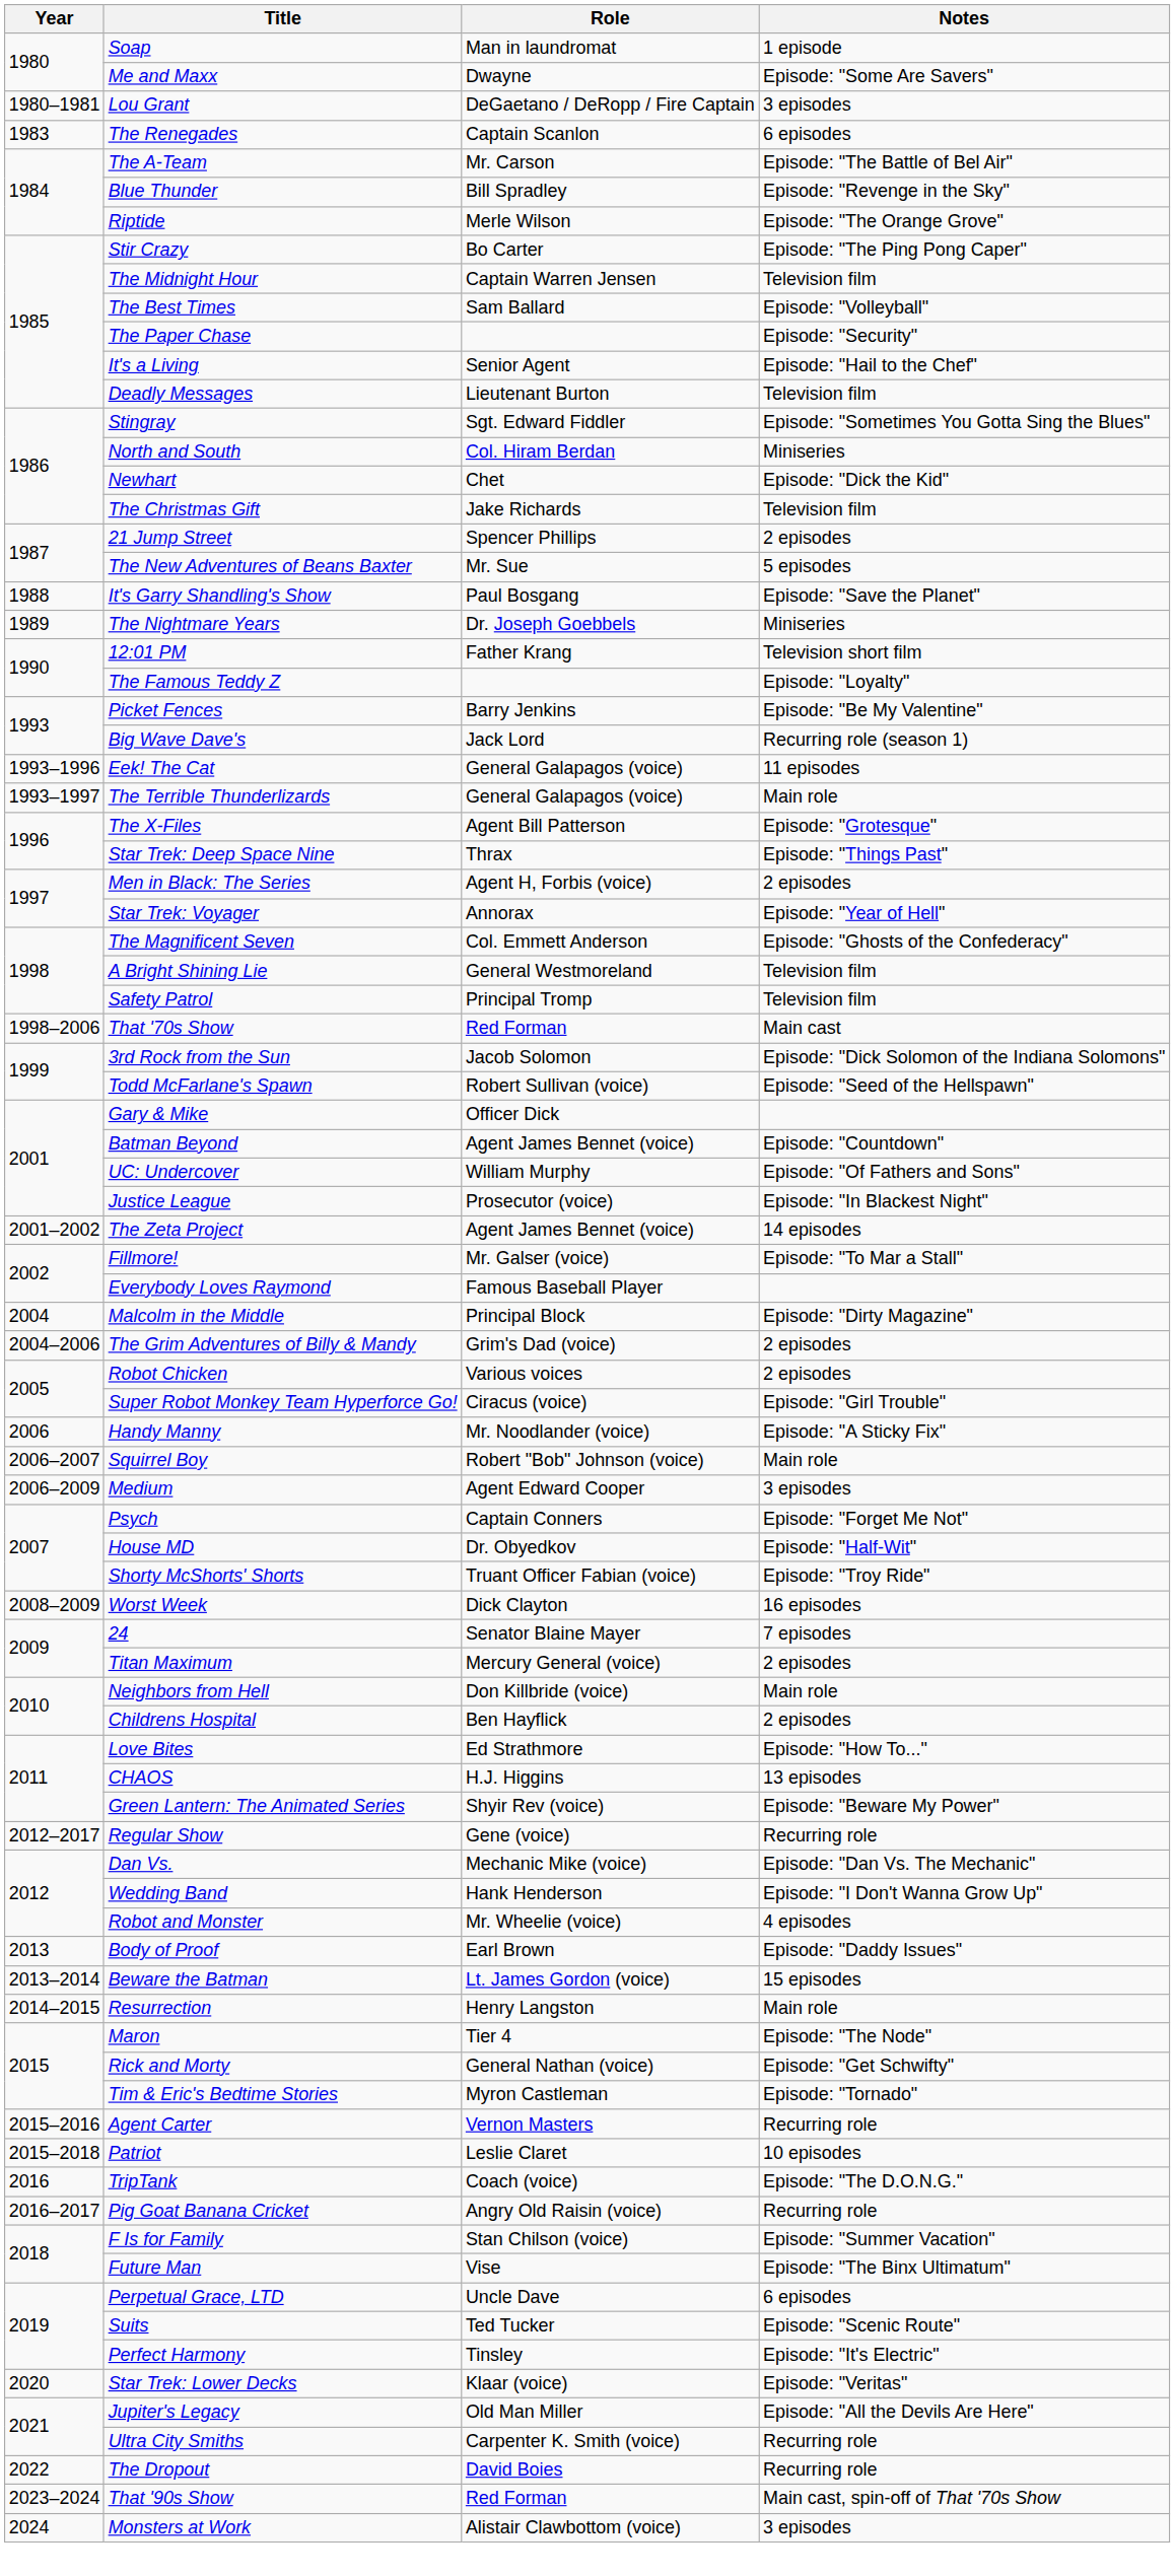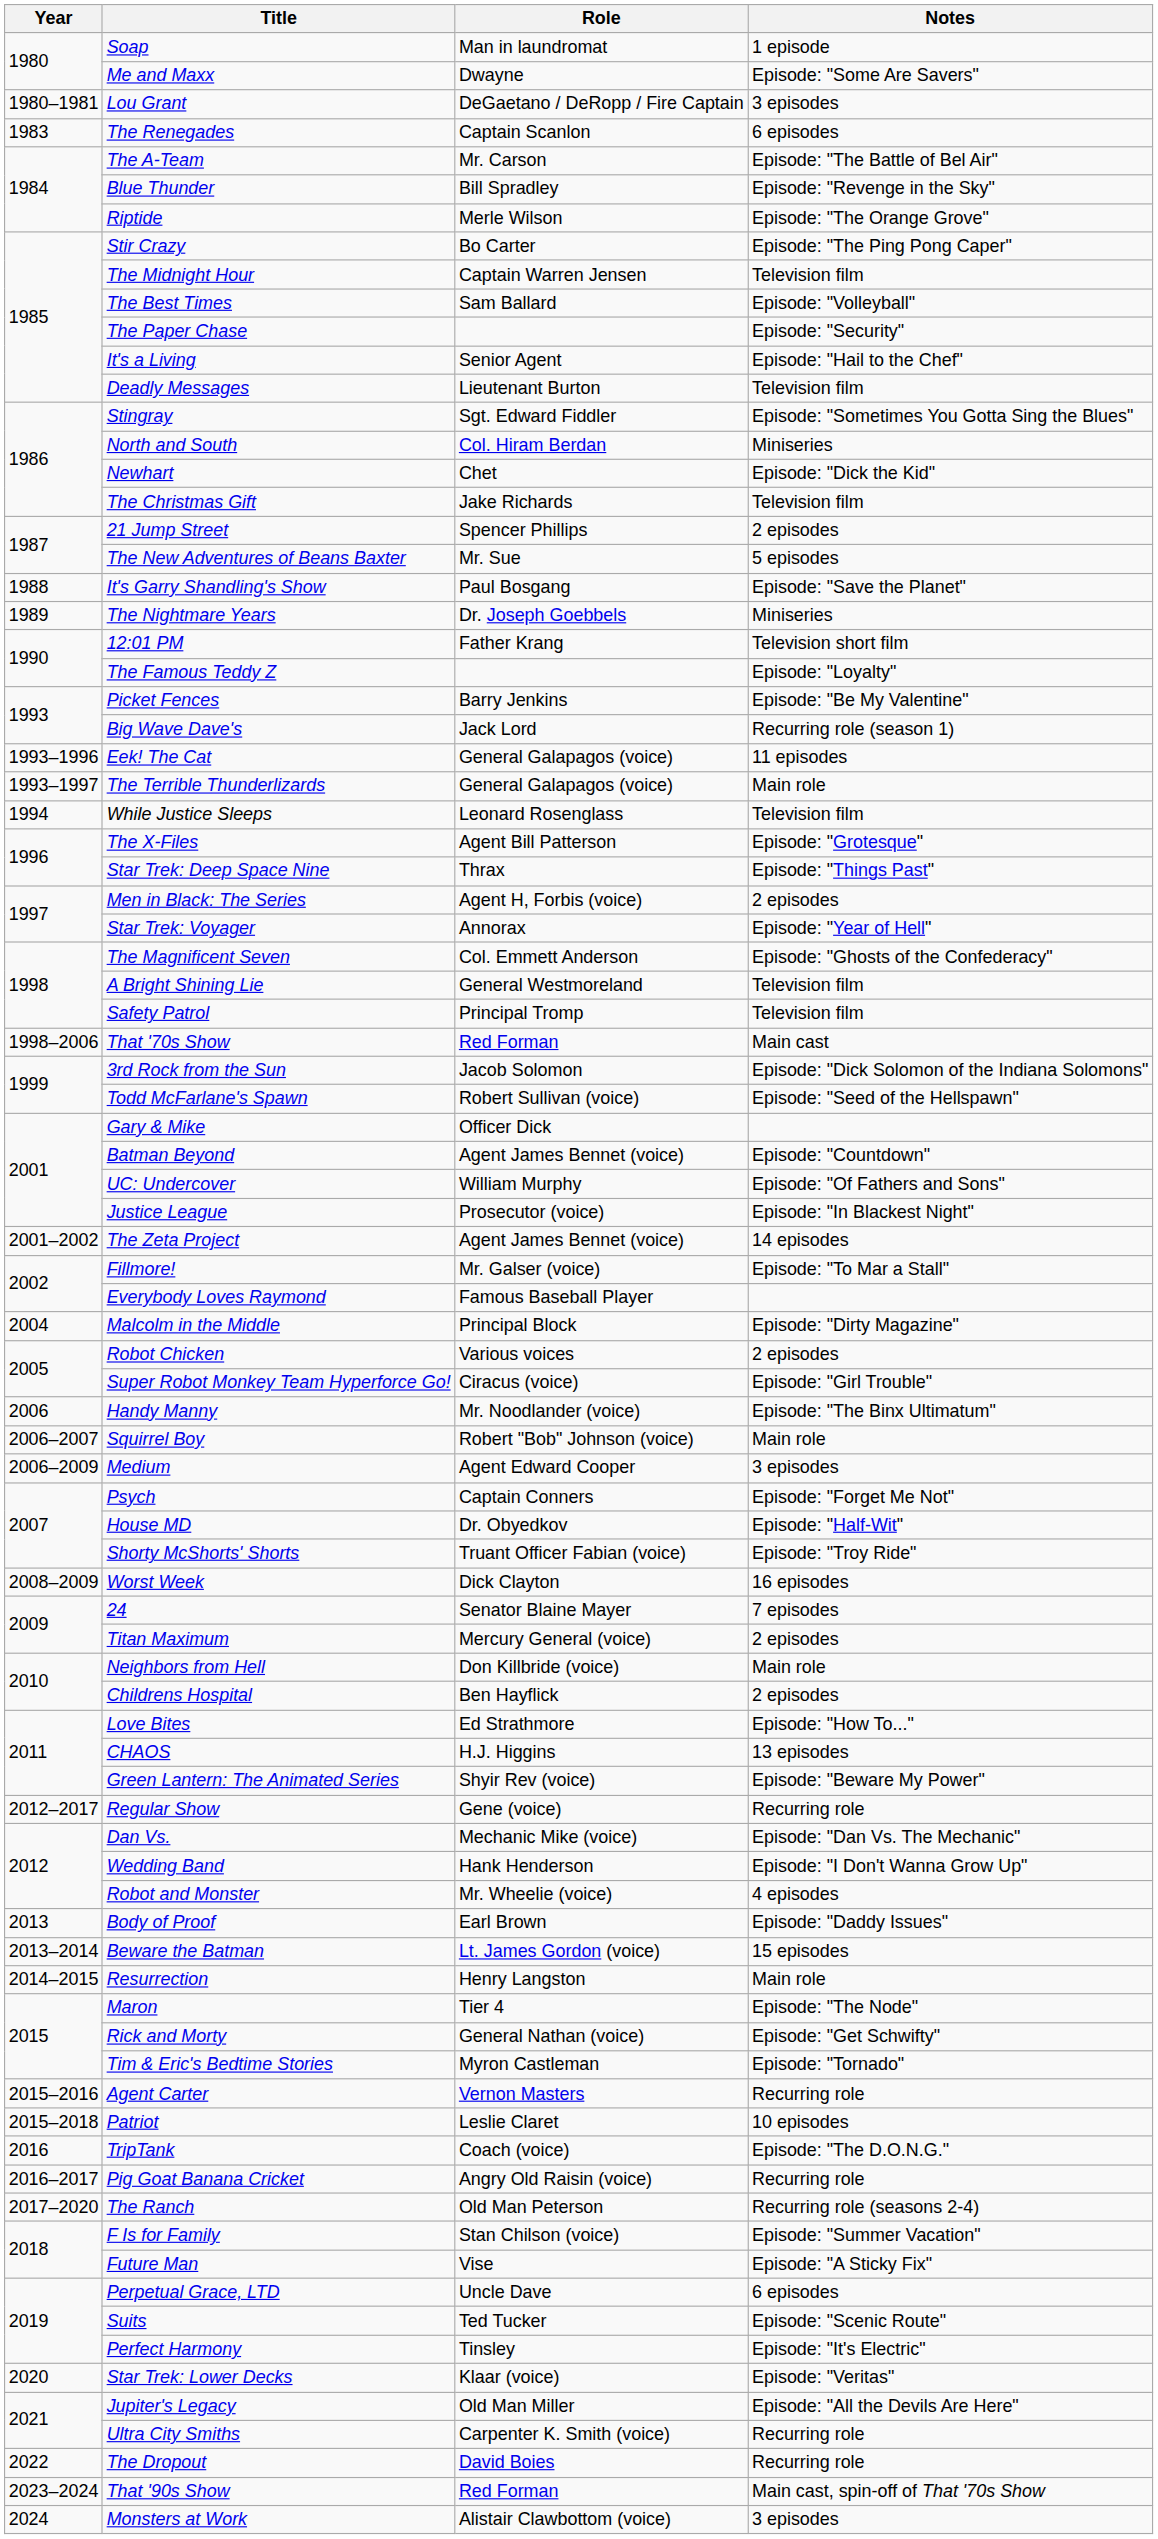 <table class="wikitable sortable">
 <tr>
 <th>Year</th>
 <th>Title</th>
 <th>Role</th>
 <th class="unsortable">Notes</th>
 </tr>
 <tr>
 <td rowspan=2>1980</td>
 <td><em><a href='#'>Soap</a></em></td>
 <td>Man in laundromat</td>
 <td>1 episode</td>
 </tr>
 <tr>
 <td><em><a href='#'>Me and Maxx</a></em></td>
 <td>Dwayne</td>
 <td>Episode: "Some Are Savers"</td>
 </tr>
 <tr>
 <td>1980–1981</td>
 <td><em><a href='#'>Lou Grant</a></em></td>
 <td>DeGaetano / DeRopp / Fire Captain</td>
 <td>3 episodes</td>
 </tr>
 <tr>
 <td>1983</td>
 <td><em><a href='#'>The Renegades</a></em></td>
 <td>Captain Scanlon</td>
 <td>6 episodes</td>
 </tr>
 <tr>
 <td rowspan=3>1984</td>
 <td><em><a href='#'>The A-Team</a></em></td>
 <td>Mr. Carson</td>
 <td>Episode: "The Battle of Bel Air"</td>
 </tr>
 <tr>
 <td><em><a href='#'>Blue Thunder</a></em></td>
 <td>Bill Spradley</td>
 <td>Episode: "Revenge in the Sky"</td>
 </tr>
 <tr>
 <td><em><a href='#'>Riptide</a></em></td>
 <td>Merle Wilson</td>
 <td>Episode: "The Orange Grove"</td>
 </tr>
 <tr>
 <td rowspan=6>1985</td>
 <td><em><a href='#'>Stir Crazy</a></em></td>
 <td>Bo Carter</td>
 <td>Episode: "The Ping Pong Caper"</td>
 </tr>
 <tr>
 <td><em><a href='#'>The Midnight Hour</a></em></td>
 <td>Captain Warren Jensen</td>
 <td>Television film</td>
 </tr>
 <tr>
 <td><em><a href='#'>The Best Times</a></em></td>
 <td>Sam Ballard</td>
 <td>Episode: "Volleyball"</td>
 </tr>
 <tr>
 <td><em><a href='#'>The Paper Chase</a></em></td>
 <td></td>
 <td>Episode: "Security"</td>
 </tr>
 <tr>
 <td><em><a href='#'>It's a Living</a></em></td>
 <td>Senior Agent</td>
 <td>Episode: "Hail to the Chef"</td>
 </tr>
 <tr>
 <td><em><a href='#'>Deadly Messages</a></em></td>
 <td>Lieutenant Burton</td>
 <td>Television film</td>
 </tr>
 <tr>
 <td rowspan=4>1986</td>
 <td><em><a href='#'>Stingray</a></em></td>
 <td>Sgt. Edward Fiddler</td>
 <td>Episode: "Sometimes You Gotta Sing the Blues"</td>
 </tr>
 <tr>
 <td><em><a href='#'>North and South</a></em></td>
 <td><a href='#'>Col. Hiram Berdan</a></td>
 <td>Miniseries</td>
 </tr>
 <tr>
 <td><em><a href='#'>Newhart</a></em></td>
 <td>Chet</td>
 <td>Episode: "Dick the Kid"</td>
 </tr>
 <tr>
 <td><em><a href='#'>The Christmas Gift</a></em></td>
 <td>Jake Richards</td>
 <td>Television film</td>
 </tr>
 <tr>
 <td rowspan=2>1987</td>
 <td><em><a href='#'>21 Jump Street</a></em></td>
 <td>Spencer Phillips</td>
 <td>2 episodes</td>
 </tr>
 <tr>
 <td><em><a href='#'>The New Adventures of Beans Baxter</a></em></td>
 <td>Mr. Sue</td>
 <td>5 episodes</td>
 </tr>
 <tr>
 <td>1988</td>
 <td><em><a href='#'>It's Garry Shandling's Show</a></em></td>
 <td>Paul Bosgang</td>
 <td>Episode: "Save the Planet"</td>
 </tr>
 <tr>
 <td>1989</td>
 <td><em><a href='#'>The Nightmare Years</a></em></td>
 <td>Dr. <a href='#'>Joseph Goebbels</a></td>
 <td>Miniseries</td>
 </tr>
 <tr>
 <td rowspan=2>1990</td>
 <td><em><a href='#'>12:01 PM</a></em></td>
 <td>Father Krang</td>
 <td>Television short film</td>
 </tr>
 <tr>
 <td><em><a href='#'>The Famous Teddy Z</a></em></td>
 <td></td>
 <td>Episode: "Loyalty"</td>
 </tr>
 <tr>
 <td rowspan=2>1993</td>
 <td><em><a href='#'>Picket Fences</a></em></td>
 <td>Barry Jenkins</td>
 <td>Episode: "Be My Valentine"</td>
 </tr>
 <tr>
 <td><em><a href='#'>Big Wave Dave's</a></em></td>
 <td>Jack Lord</td>
 <td>Recurring role (season 1)</td>
 </tr>
 <tr>
 <td>1993–1996</td>
 <td><em><a href='#'>Eek! The Cat</a></em></td>
 <td>General Galapagos (voice)</td>
 <td>11 episodes</td>
 </tr>
 <tr>
 <td>1993–1997</td>
 <td><em><a href='#'>The Terrible Thunderlizards</a></em></td>
 <td>General Galapagos (voice)</td>
 <td>Main role</td>
 </tr>
 <tr>
+<td>1994</td>
+<td><em>While Justice Sleeps</em></td>
+<td>Leonard Rosenglass</td>
+<td>Television film</td>
+</tr>
+<tr>
 <td rowspan=2>1996</td>
 <td><em><a href='#'>The X-Files</a></em></td>
 <td>Agent Bill Patterson</td>
 <td>Episode: "<a href='#'>Grotesque</a>"</td>
 </tr>
 <tr>
 <td><em><a href='#'>Star Trek: Deep Space Nine</a></em></td>
 <td>Thrax</td>
 <td>Episode: "<a href='#'>Things Past</a>"</td>
 </tr>
 <tr>
 <td rowspan=2>1997</td>
 <td><em><a href='#'>Men in Black: The Series</a></em></td>
 <td>Agent H, Forbis (voice)</td>
 <td>2 episodes</td>
 </tr>
 <tr>
 <td><em><a href='#'>Star Trek: Voyager</a></em></td>
 <td>Annorax</td>
 <td>Episode: "<a href='#'>Year of Hell</a>"</td>
 </tr>
 <tr>
 <td rowspan=3>1998</td>
 <td><em><a href='#'>The Magnificent Seven</a></em></td>
 <td>Col. Emmett Anderson</td>
 <td>Episode: "Ghosts of the Confederacy"</td>
 </tr>
 <tr>
 <td><em><a href='#'>A Bright Shining Lie</a></em></td>
 <td>General Westmoreland</td>
 <td>Television film</td>
 </tr>
 <tr>
 <td><em><a href='#'>Safety Patrol</a></em></td>
 <td>Principal Tromp</td>
 <td>Television film</td>
 </tr>
 <tr>
 <td>1998–2006</td>
 <td><em><a href='#'>That '70s Show</a></em></td>
 <td><a href='#'>Red Forman</a></td>
 <td>Main cast</td>
 </tr>
 <tr>
 <td rowspan=2>1999</td>
 <td><em><a href='#'>3rd Rock from the Sun</a></em></td>
 <td>Jacob Solomon</td>
 <td>Episode: "Dick Solomon of the Indiana Solomons"</td>
 </tr>
 <tr>
 <td><em><a href='#'>Todd McFarlane's Spawn</a></em></td>
 <td>Robert Sullivan (voice)</td>
 <td>Episode: "Seed of the Hellspawn"</td>
 </tr>
 <tr>
 <td rowspan=4>2001</td>
 <td><em><a href='#'>Gary & Mike</a></em></td>
 <td>Officer Dick</td>
 <td></td>
 </tr>
 <tr>
 <td><em><a href='#'>Batman Beyond</a></em></td>
 <td>Agent James Bennet (voice)</td>
 <td>Episode: "Countdown"</td>
 </tr>
 <tr>
 <td><em><a href='#'>UC: Undercover</a></em></td>
 <td>William Murphy</td>
 <td>Episode: "Of Fathers and Sons"</td>
 </tr>
 <tr>
 <td><em><a href='#'>Justice League</a></em></td>
 <td>Prosecutor (voice)</td>
 <td>Episode: "In Blackest Night"</td>
 </tr>
 <tr>
 <td>2001–2002</td>
 <td><em><a href='#'>The Zeta Project</a></em></td>
 <td>Agent James Bennet (voice)</td>
 <td>14 episodes</td>
 </tr>
 <tr>
 <td rowspan=2>2002</td>
 <td><em><a href='#'>Fillmore!</a></em></td>
 <td>Mr. Galser (voice)</td>
 <td>Episode: "To Mar a Stall"</td>
 </tr>
 <tr>
 <td><em><a href='#'>Everybody Loves Raymond</a></em></td>
 <td>Famous Baseball Player</td>
 <td></td>
 </tr>
 <tr>
 <td>2004</td>
 <td><em><a href='#'>Malcolm in the Middle</a></em></td>
 <td>Principal Block</td>
 <td>Episode: "Dirty Magazine"</td>
 </tr>
 <tr>
-<td>2004–2006</td>
-<td><em><a href='#'>The Grim Adventures of Billy & Mandy</a></em></td>
-<td>Grim's Dad (voice)</td>
-<td>2 episodes</td>
-</tr>
-<tr>
 <td rowspan=2>2005</td>
 <td><em><a href='#'>Robot Chicken</a></em></td>
 <td>Various voices</td>
 <td>2 episodes</td>
 </tr>
 <tr>
 <td><em><a href='#'>Super Robot Monkey Team Hyperforce Go!</a></em></td>
 <td>Ciracus (voice)</td>
 <td>Episode: "Girl Trouble"</td>
 </tr>
 <tr>
 <td>2006</td>
 <td><em><a href='#'>Handy Manny</a></em></td>
 <td>Mr. Noodlander (voice)</td>
-<td>Episode: "A Sticky Fix"</td>
+<td>Episode: "The Binx Ultimatum"</td>
 </tr>
 <tr>
 <td>2006–2007</td>
 <td><em><a href='#'>Squirrel Boy</a></em></td>
 <td>Robert "Bob" Johnson (voice)</td>
 <td>Main role</td>
 </tr>
 <tr>
 <td>2006–2009</td>
 <td><em><a href='#'>Medium</a></em></td>
 <td>Agent Edward Cooper</td>
 <td>3 episodes</td>
 </tr>
 <tr>
 <td rowspan=3>2007</td>
 <td><em><a href='#'>Psych</a></em></td>
 <td>Captain Conners</td>
 <td>Episode: "Forget Me Not"</td>
 </tr>
 <tr>
 <td><em><a href='#'>House MD</a></em></td>
 <td>Dr. Obyedkov</td>
 <td>Episode: "<a href='#'>Half-Wit</a>"</td>
 </tr>
 <tr>
 <td><em><a href='#'>Shorty McShorts' Shorts</a></em></td>
 <td>Truant Officer Fabian (voice)</td>
 <td>Episode: "Troy Ride"</td>
 </tr>
 <tr>
 <td>2008–2009</td>
 <td><em><a href='#'>Worst Week</a></em></td>
 <td>Dick Clayton</td>
 <td>16 episodes</td>
 </tr>
 <tr>
 <td rowspan="2">2009</td>
 <td><em><a href='#'>24</a></em></td>
 <td>Senator Blaine Mayer</td>
 <td>7 episodes</td>
 </tr>
 <tr>
 <td><em><a href='#'>Titan Maximum</a></em></td>
 <td>Mercury General (voice)</td>
 <td>2 episodes</td>
 </tr>
 <tr>
 <td rowspan=2>2010</td>
 <td><em><a href='#'>Neighbors from Hell</a></em></td>
 <td>Don Killbride (voice)</td>
 <td>Main role</td>
 </tr>
 <tr>
 <td><em><a href='#'>Childrens Hospital</a></em></td>
 <td>Ben Hayflick</td>
 <td>2 episodes</td>
 </tr>
 <tr>
 <td rowspan=3>2011</td>
 <td><em><a href='#'>Love Bites</a></em></td>
 <td>Ed Strathmore</td>
 <td>Episode: "How To..."</td>
 </tr>
 <tr>
 <td><em><a href='#'>CHAOS</a></em></td>
 <td>H.J. Higgins</td>
 <td>13 episodes</td>
 </tr>
 <tr>
 <td><em><a href='#'>Green Lantern: The Animated Series</a></em></td>
 <td>Shyir Rev (voice)</td>
 <td>Episode: "Beware My Power"</td>
 </tr>
 <tr>
 <td>2012–2017</td>
 <td><em><a href='#'>Regular Show</a></em></td>
 <td>Gene (voice)</td>
 <td>Recurring role</td>
 </tr>
 <tr>
 <td rowspan=3>2012</td>
 <td><em><a href='#'>Dan Vs.</a></em></td>
 <td>Mechanic Mike (voice)</td>
 <td>Episode: "Dan Vs. The Mechanic"</td>
 </tr>
 <tr>
 <td><em><a href='#'>Wedding Band</a></em></td>
 <td>Hank Henderson</td>
 <td>Episode: "I Don't Wanna Grow Up"</td>
 </tr>
 <tr>
 <td><em><a href='#'>Robot and Monster</a></em></td>
 <td>Mr. Wheelie (voice)</td>
 <td>4 episodes</td>
 </tr>
 <tr>
 <td>2013</td>
 <td><em><a href='#'>Body of Proof</a></em></td>
 <td>Earl Brown</td>
 <td>Episode: "Daddy Issues"</td>
 </tr>
 <tr>
 <td>2013–2014</td>
 <td><em><a href='#'>Beware the Batman</a></em></td>
 <td><a href='#'>Lt. James Gordon</a> (voice)</td>
 <td>15 episodes</td>
 </tr>
 <tr>
 <td>2014–2015</td>
 <td><em><a href='#'>Resurrection</a></em></td>
 <td>Henry Langston</td>
 <td>Main role</td>
 </tr>
 <tr>
 <td rowspan=3>2015</td>
 <td><em><a href='#'>Maron</a></em></td>
 <td>Tier 4</td>
 <td>Episode: "The Node"</td>
 </tr>
 <tr>
 <td><em><a href='#'>Rick and Morty</a></em></td>
 <td>General Nathan (voice)</td>
 <td>Episode: "Get Schwifty"</td>
 </tr>
 <tr>
 <td><em><a href='#'>Tim & Eric's Bedtime Stories</a></em></td>
 <td>Myron Castleman</td>
 <td>Episode: "Tornado"</td>
 </tr>
 <tr>
 <td>2015–2016</td>
 <td><em><a href='#'>Agent Carter</a></em></td>
 <td><a href='#'>Vernon Masters</a></td>
 <td>Recurring role</td>
 </tr>
 <tr>
 <td>2015–2018</td>
 <td><em><a href='#'>Patriot</a></em></td>
 <td>Leslie Claret</td>
 <td>10 episodes</td>
 </tr>
 <tr>
 <td>2016</td>
 <td><em><a href='#'>TripTank</a></em></td>
 <td>Coach (voice)</td>
 <td>Episode: "The D.O.N.G."</td>
 </tr>
 <tr>
 <td>2016–2017</td>
 <td><em><a href='#'>Pig Goat Banana Cricket</a></em></td>
 <td>Angry Old Raisin (voice)</td>
 <td>Recurring role</td>
 </tr>
 <tr>
+<td>2017–2020</td>
+<td><em><a href='#'>The Ranch</a></em></td>
+<td>Old Man Peterson</td>
+<td>Recurring role (seasons 2-4)</td>
+</tr>
+<tr>
 <td rowspan=2>2018</td>
 <td><em><a href='#'>F Is for Family</a></em></td>
 <td>Stan Chilson (voice)</td>
 <td>Episode: "Summer Vacation"</td>
 </tr>
 <tr>
 <td><em><a href='#'>Future Man</a></em></td>
 <td>Vise</td>
-<td>Episode: "The Binx Ultimatum"</td>
+<td>Episode: "A Sticky Fix"</td>
 </tr>
 <tr>
 <td rowspan=3>2019</td>
 <td><em><a href='#'>Perpetual Grace, LTD</a></em></td>
 <td>Uncle Dave</td>
 <td>6 episodes</td>
 </tr>
 <tr>
 <td><em><a href='#'>Suits</a></em></td>
 <td>Ted Tucker</td>
 <td>Episode: "Scenic Route"</td>
 </tr>
 <tr>
 <td><em><a href='#'>Perfect Harmony</a></em></td>
 <td>Tinsley</td>
 <td>Episode: "It's Electric"</td>
 </tr>
 <tr>
 <td>2020</td>
 <td><em><a href='#'>Star Trek: Lower Decks</a></em></td>
 <td>Klaar (voice)</td>
 <td>Episode: "Veritas"</td>
 </tr>
 <tr>
 <td rowspan=2>2021</td>
 <td><em><a href='#'>Jupiter's Legacy</a></em></td>
 <td>Old Man Miller</td>
 <td>Episode: "All the Devils Are Here"</td>
 </tr>
 <tr>
 <td><em><a href='#'>Ultra City Smiths</a></em></td>
 <td>Carpenter K. Smith (voice)</td>
 <td>Recurring role</td>
 </tr>
 <tr>
 <td>2022</td>
 <td><em><a href='#'>The Dropout</a></em></td>
 <td><a href='#'>David Boies</a></td>
 <td>Recurring role</td>
 </tr>
 <tr>
 <td>2023–2024</td>
 <td><em><a href='#'>That '90s Show</a></em></td>
 <td><a href='#'>Red Forman</a></td>
 <td>Main cast, spin-off of <em>That '70s Show</em></td>
 </tr>
 <tr>
 <td>2024</td>
 <td><em><a href='#'>Monsters at Work</a></em></td>
 <td>Alistair Clawbottom (voice)</td>
 <td>3 episodes</td>
 </tr>
 </table>
